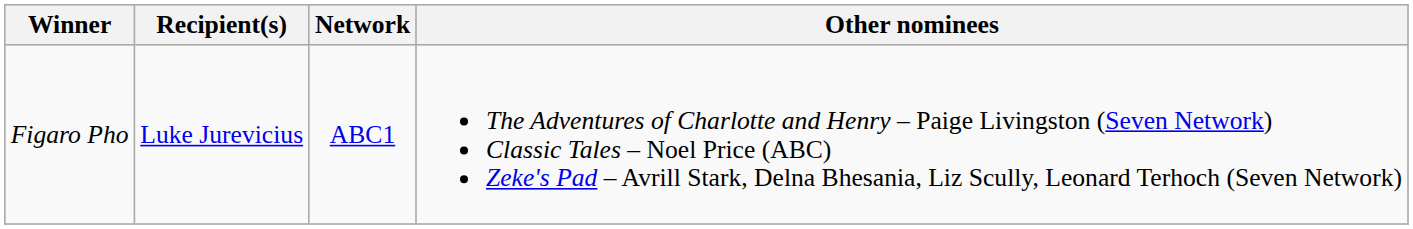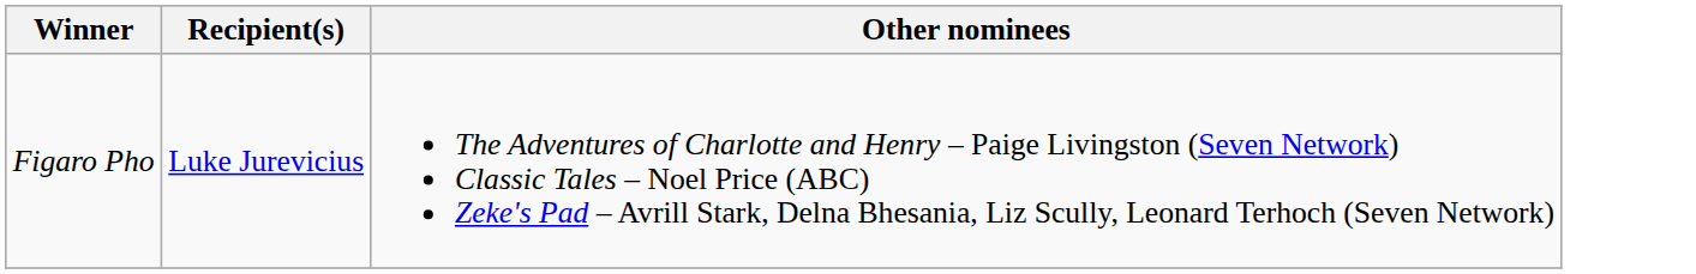 <table class="wikitable">
 <tr>
 <th>Winner</th>
 <th>Recipient(s)</th>
-<th>Network</th>
 <th>Other nominees</th>
 </tr>
 <tr>
 <td><em>Figaro Pho</em></td>
 <td><a href='#'>Luke Jurevicius</a></td>
-<td align="center"><a href='#'>ABC1</a></td>
 <td><br><ul><li><em>The Adventures of Charlotte and Henry –</em> Paige Livingston (<a href='#'>Seven Network</a>)</li><li><em>Classic Tales –</em> Noel Price (ABC)</li><li><em><a href='#'>Zeke's Pad</a> –</em> Avrill Stark, Delna Bhesania, Liz Scully, Leonard Terhoch (Seven Network)</li></ul></td>
 </tr>
 </table>
